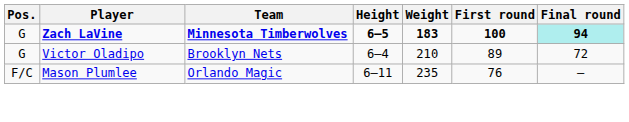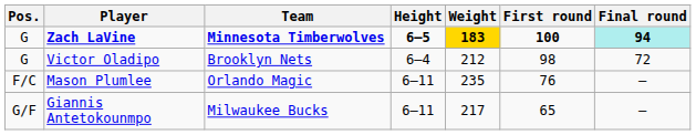 <table class="wikitable">
 <tr>
 <th>Pos.</th>
 <th style="width:150px;">Player</th>
 <th width=175>Team</th>
 <th>Height</th>
 <th>Weight</th>
 <th>First round</th>
 <th>Final round</th>
 </tr>
 <tr>
 <td style="text-align:center">G</td>
 <td><strong><a href='#'>Zach LaVine</a></strong></td>
 <td><strong><a href='#'>Minnesota Timberwolves</a></strong></td>
 <td align=center><strong>6–5</strong></td>
-<td align=center><strong>183</strong></td>
+<td align=center style="background: gold;"><strong>183</strong></td>
 <td align=center><strong>100</strong> </td>
 <td style="background: paleturquoise; text-align:center;"><strong>94</strong> </td>
 </tr>
 <tr>
 <td style="text-align:center">G</td>
 <td><a href='#'>Victor Oladipo</a></td>
 <td><a href='#'>Brooklyn Nets</a></td>
 <td align=center>6–4</td>
-<td align=center>210</td>
-<td align=center>89 </td>
+<td align=center>212</td>
+<td align=center>98 </td>
 <td style="text-align:center;">72 </td>
 </tr>
 <tr>
 <td style="text-align:center">F/C</td>
 <td><a href='#'>Mason Plumlee</a></td>
 <td><a href='#'>Orlando Magic</a></td>
 <td align=center>6–11</td>
 <td align=center>235</td>
 <td align=center>76 </td>
 <td style="text-align:center;">–</td>
 </tr>
+<tr>
+<td style="text-align:center">G/F</td>
+<td><a href='#'>Giannis Antetokounmpo</a></td>
+<td><a href='#'>Milwaukee Bucks</a></td>
+<td align=center>6–11</td>
+<td align=center>217</td>
+<td align=center>65 </td>
+<td style="text-align:center;">–</td>
+</tr>
 </table>
